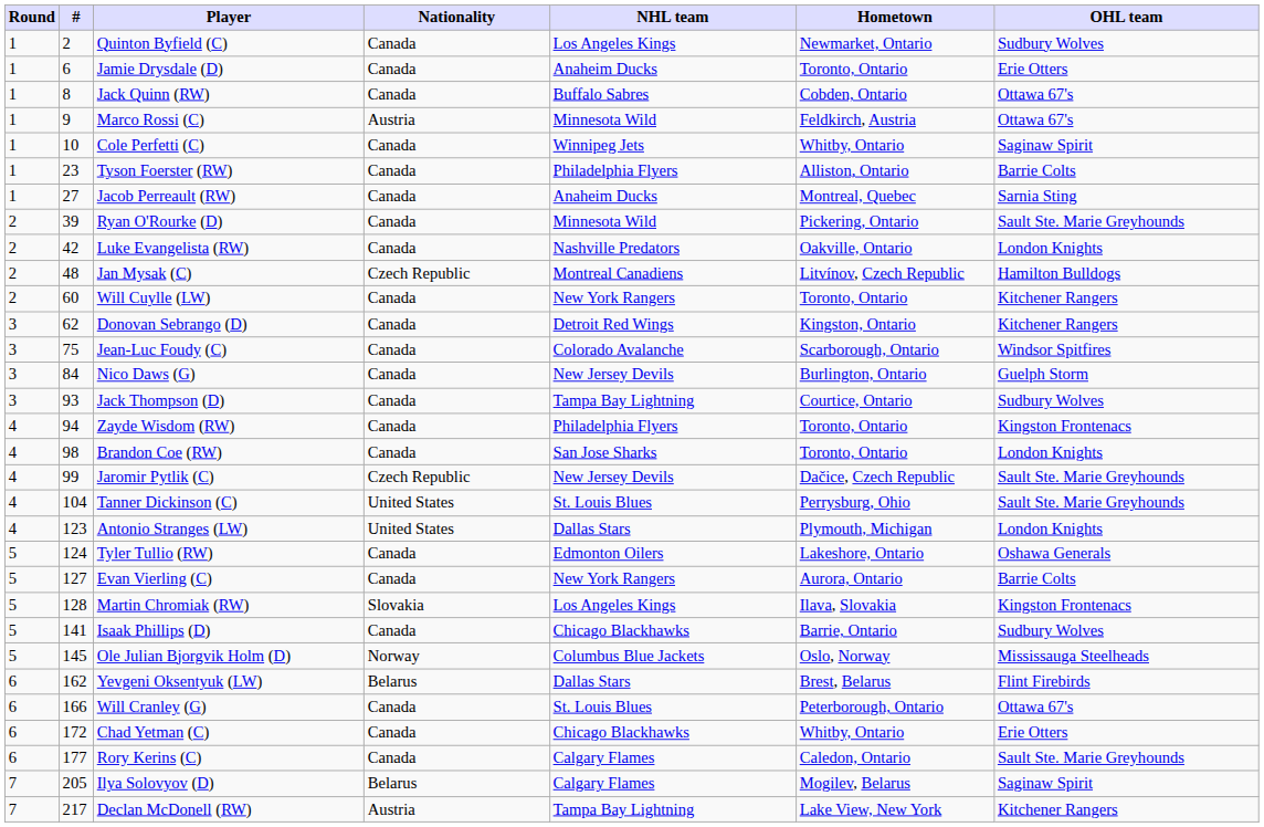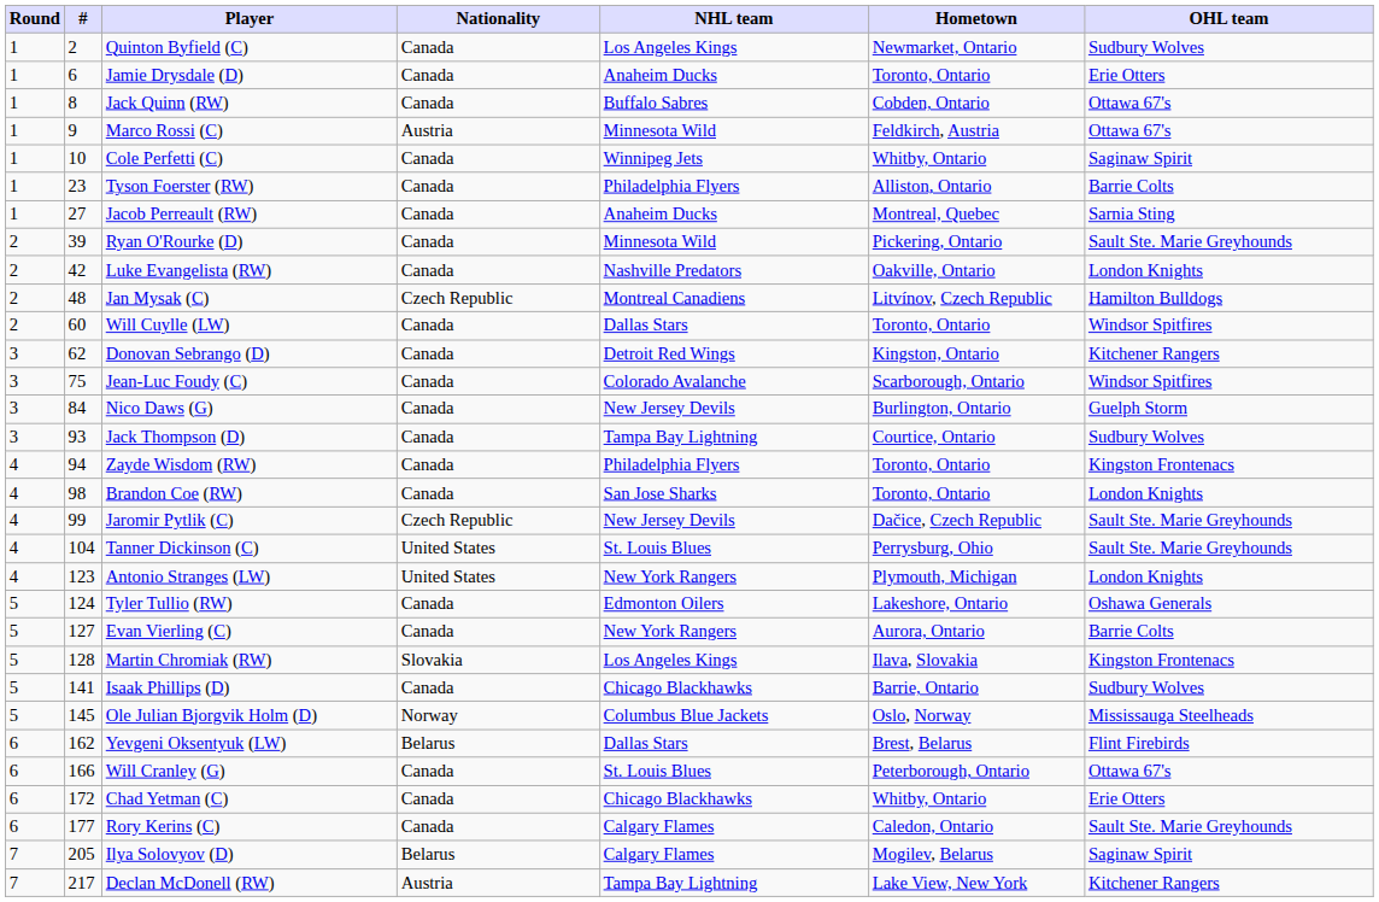 <table class="wikitable">
 <tr>
 <th style="background:#ddf; width:2.75%;">Round</th>
 <th style="background:#ddf; width:2.75%;">#</th>
 <th style="background:#ddf; width:22.0%;">Player</th>
 <th style="background:#ddf; width:15.0%;">Nationality</th>
 <th style="background:#ddf; width:20.0%;">NHL team</th>
 <th style="background:#ddf; width:16.0%;">Hometown</th>
 <th style="background:#ddf; width:100.0%;">OHL team</th>
 </tr>
 <tr>
 <td>1</td>
 <td>2</td>
 <td><a href='#'>Quinton Byfield</a> (<a href='#'>C</a>)</td>
 <td> Canada</td>
 <td><a href='#'>Los Angeles Kings</a></td>
 <td><a href='#'>Newmarket, Ontario</a></td>
 <td><a href='#'>Sudbury Wolves</a></td>
 </tr>
 <tr>
 <td>1</td>
 <td>6</td>
 <td><a href='#'>Jamie Drysdale</a> (<a href='#'>D</a>)</td>
 <td> Canada</td>
 <td><a href='#'>Anaheim Ducks</a></td>
 <td><a href='#'>Toronto, Ontario</a></td>
 <td><a href='#'>Erie Otters</a></td>
 </tr>
 <tr>
 <td>1</td>
 <td>8</td>
 <td><a href='#'>Jack Quinn</a> (<a href='#'>RW</a>)</td>
 <td> Canada</td>
 <td><a href='#'>Buffalo Sabres</a></td>
 <td><a href='#'>Cobden, Ontario</a></td>
 <td><a href='#'>Ottawa 67's</a></td>
 </tr>
 <tr>
 <td>1</td>
 <td>9</td>
 <td><a href='#'>Marco Rossi</a> (<a href='#'>C</a>)</td>
 <td> Austria</td>
 <td><a href='#'>Minnesota Wild</a></td>
 <td><a href='#'>Feldkirch</a>, <a href='#'>Austria</a></td>
 <td><a href='#'>Ottawa 67's</a></td>
 </tr>
 <tr>
 <td>1</td>
 <td>10</td>
 <td><a href='#'>Cole Perfetti</a> (<a href='#'>C</a>)</td>
 <td> Canada</td>
 <td><a href='#'>Winnipeg Jets</a></td>
 <td><a href='#'>Whitby, Ontario</a></td>
 <td><a href='#'>Saginaw Spirit</a></td>
 </tr>
 <tr>
 <td>1</td>
 <td>23</td>
 <td><a href='#'>Tyson Foerster</a> (<a href='#'>RW</a>)</td>
 <td> Canada</td>
 <td><a href='#'>Philadelphia Flyers</a></td>
 <td><a href='#'>Alliston, Ontario</a></td>
 <td><a href='#'>Barrie Colts</a></td>
 </tr>
 <tr>
 <td>1</td>
 <td>27</td>
 <td><a href='#'>Jacob Perreault</a> (<a href='#'>RW</a>)</td>
 <td> Canada</td>
 <td><a href='#'>Anaheim Ducks</a></td>
 <td><a href='#'>Montreal, Quebec</a></td>
 <td><a href='#'>Sarnia Sting</a></td>
 </tr>
 <tr>
 <td>2</td>
 <td>39</td>
 <td><a href='#'>Ryan O'Rourke</a> (<a href='#'>D</a>)</td>
 <td> Canada</td>
 <td><a href='#'>Minnesota Wild</a></td>
 <td><a href='#'>Pickering, Ontario</a></td>
 <td><a href='#'>Sault Ste. Marie Greyhounds</a></td>
 </tr>
 <tr>
 <td>2</td>
 <td>42</td>
 <td><a href='#'>Luke Evangelista</a> (<a href='#'>RW</a>)</td>
 <td> Canada</td>
 <td><a href='#'>Nashville Predators</a></td>
 <td><a href='#'>Oakville, Ontario</a></td>
 <td><a href='#'>London Knights</a></td>
 </tr>
 <tr>
 <td>2</td>
 <td>48</td>
 <td><a href='#'>Jan Mysak</a> (<a href='#'>C</a>)</td>
 <td> Czech Republic</td>
 <td><a href='#'>Montreal Canadiens</a></td>
 <td><a href='#'>Litvínov</a>, <a href='#'>Czech Republic</a></td>
 <td><a href='#'>Hamilton Bulldogs</a></td>
 </tr>
 <tr>
 <td>2</td>
 <td>60</td>
 <td><a href='#'>Will Cuylle</a> (<a href='#'>LW</a>)</td>
 <td> Canada</td>
-<td><a href='#'>New York Rangers</a></td>
+<td><a href='#'>Dallas Stars</a></td>
 <td><a href='#'>Toronto, Ontario</a></td>
-<td><a href='#'>Kitchener Rangers</a></td>
+<td><a href='#'>Windsor Spitfires</a></td>
 </tr>
 <tr>
 <td>3</td>
 <td>62</td>
 <td><a href='#'>Donovan Sebrango</a> (<a href='#'>D</a>)</td>
 <td> Canada</td>
 <td><a href='#'>Detroit Red Wings</a></td>
 <td><a href='#'>Kingston, Ontario</a></td>
 <td><a href='#'>Kitchener Rangers</a></td>
 </tr>
 <tr>
 <td>3</td>
 <td>75</td>
 <td><a href='#'>Jean-Luc Foudy</a> (<a href='#'>C</a>)</td>
 <td> Canada</td>
 <td><a href='#'>Colorado Avalanche</a></td>
 <td><a href='#'>Scarborough, Ontario</a></td>
 <td><a href='#'>Windsor Spitfires</a></td>
 </tr>
 <tr>
 <td>3</td>
 <td>84</td>
 <td><a href='#'>Nico Daws</a> (<a href='#'>G</a>)</td>
 <td> Canada</td>
 <td><a href='#'>New Jersey Devils</a></td>
 <td><a href='#'>Burlington, Ontario</a></td>
 <td><a href='#'>Guelph Storm</a></td>
 </tr>
 <tr>
 <td>3</td>
 <td>93</td>
 <td><a href='#'>Jack Thompson</a> (<a href='#'>D</a>)</td>
 <td> Canada</td>
 <td><a href='#'>Tampa Bay Lightning</a></td>
 <td><a href='#'>Courtice, Ontario</a></td>
 <td><a href='#'>Sudbury Wolves</a></td>
 </tr>
 <tr>
 <td>4</td>
 <td>94</td>
 <td><a href='#'>Zayde Wisdom</a> (<a href='#'>RW</a>)</td>
 <td> Canada</td>
 <td><a href='#'>Philadelphia Flyers</a></td>
 <td><a href='#'>Toronto, Ontario</a></td>
 <td><a href='#'>Kingston Frontenacs</a></td>
 </tr>
 <tr>
 <td>4</td>
 <td>98</td>
 <td><a href='#'>Brandon Coe</a> (<a href='#'>RW</a>)</td>
 <td> Canada</td>
 <td><a href='#'>San Jose Sharks</a></td>
 <td><a href='#'>Toronto, Ontario</a></td>
 <td><a href='#'>London Knights</a></td>
 </tr>
 <tr>
 <td>4</td>
 <td>99</td>
 <td><a href='#'>Jaromir Pytlik</a> (<a href='#'>C</a>)</td>
 <td> Czech Republic</td>
 <td><a href='#'>New Jersey Devils</a></td>
 <td><a href='#'>Dačice</a>, <a href='#'>Czech Republic</a></td>
 <td><a href='#'>Sault Ste. Marie Greyhounds</a></td>
 </tr>
 <tr>
 <td>4</td>
 <td>104</td>
 <td><a href='#'>Tanner Dickinson</a> (<a href='#'>C</a>)</td>
 <td> United States</td>
 <td><a href='#'>St. Louis Blues</a></td>
 <td><a href='#'>Perrysburg, Ohio</a></td>
 <td><a href='#'>Sault Ste. Marie Greyhounds</a></td>
 </tr>
 <tr>
 <td>4</td>
 <td>123</td>
 <td><a href='#'>Antonio Stranges</a> (<a href='#'>LW</a>)</td>
 <td> United States</td>
-<td><a href='#'>Dallas Stars</a></td>
+<td><a href='#'>New York Rangers</a></td>
 <td><a href='#'>Plymouth, Michigan</a></td>
 <td><a href='#'>London Knights</a></td>
 </tr>
 <tr>
 <td>5</td>
 <td>124</td>
 <td><a href='#'>Tyler Tullio</a> (<a href='#'>RW</a>)</td>
 <td> Canada</td>
 <td><a href='#'>Edmonton Oilers</a></td>
 <td><a href='#'>Lakeshore, Ontario</a></td>
 <td><a href='#'>Oshawa Generals</a></td>
 </tr>
 <tr>
 <td>5</td>
 <td>127</td>
 <td><a href='#'>Evan Vierling</a> (<a href='#'>C</a>)</td>
 <td> Canada</td>
 <td><a href='#'>New York Rangers</a></td>
 <td><a href='#'>Aurora, Ontario</a></td>
 <td><a href='#'>Barrie Colts</a></td>
 </tr>
 <tr>
 <td>5</td>
 <td>128</td>
 <td><a href='#'>Martin Chromiak</a> (<a href='#'>RW</a>)</td>
 <td> Slovakia</td>
 <td><a href='#'>Los Angeles Kings</a></td>
 <td><a href='#'>Ilava</a>, <a href='#'>Slovakia</a></td>
 <td><a href='#'>Kingston Frontenacs</a></td>
 </tr>
 <tr>
 <td>5</td>
 <td>141</td>
 <td><a href='#'>Isaak Phillips</a> (<a href='#'>D</a>)</td>
 <td> Canada</td>
 <td><a href='#'>Chicago Blackhawks</a></td>
 <td><a href='#'>Barrie, Ontario</a></td>
 <td><a href='#'>Sudbury Wolves</a></td>
 </tr>
 <tr>
 <td>5</td>
 <td>145</td>
 <td><a href='#'>Ole Julian Bjorgvik Holm</a> (<a href='#'>D</a>)</td>
 <td> Norway</td>
 <td><a href='#'>Columbus Blue Jackets</a></td>
 <td><a href='#'>Oslo</a>, <a href='#'>Norway</a></td>
 <td><a href='#'>Mississauga Steelheads</a></td>
 </tr>
 <tr>
 <td>6</td>
 <td>162</td>
 <td><a href='#'>Yevgeni Oksentyuk</a> (<a href='#'>LW</a>)</td>
 <td> Belarus</td>
 <td><a href='#'>Dallas Stars</a></td>
 <td><a href='#'>Brest</a>, <a href='#'>Belarus</a></td>
 <td><a href='#'>Flint Firebirds</a></td>
 </tr>
 <tr>
 <td>6</td>
 <td>166</td>
 <td><a href='#'>Will Cranley</a> (<a href='#'>G</a>)</td>
 <td> Canada</td>
 <td><a href='#'>St. Louis Blues</a></td>
 <td><a href='#'>Peterborough, Ontario</a></td>
 <td><a href='#'>Ottawa 67's</a></td>
 </tr>
 <tr>
 <td>6</td>
 <td>172</td>
 <td><a href='#'>Chad Yetman</a> (<a href='#'>C</a>)</td>
 <td> Canada</td>
 <td><a href='#'>Chicago Blackhawks</a></td>
 <td><a href='#'>Whitby, Ontario</a></td>
 <td><a href='#'>Erie Otters</a></td>
 </tr>
 <tr>
 <td>6</td>
 <td>177</td>
 <td><a href='#'>Rory Kerins</a> (<a href='#'>C</a>)</td>
 <td> Canada</td>
 <td><a href='#'>Calgary Flames</a></td>
 <td><a href='#'>Caledon, Ontario</a></td>
 <td><a href='#'>Sault Ste. Marie Greyhounds</a></td>
 </tr>
 <tr>
 <td>7</td>
 <td>205</td>
 <td><a href='#'>Ilya Solovyov</a> (<a href='#'>D</a>)</td>
 <td> Belarus</td>
 <td><a href='#'>Calgary Flames</a></td>
 <td><a href='#'>Mogilev</a>, <a href='#'>Belarus</a></td>
 <td><a href='#'>Saginaw Spirit</a></td>
 </tr>
 <tr>
 <td>7</td>
 <td>217</td>
 <td><a href='#'>Declan McDonell</a> (<a href='#'>RW</a>)</td>
 <td> Austria</td>
 <td><a href='#'>Tampa Bay Lightning</a></td>
 <td><a href='#'>Lake View, New York</a></td>
 <td><a href='#'>Kitchener Rangers</a></td>
 </tr>
 </table>
